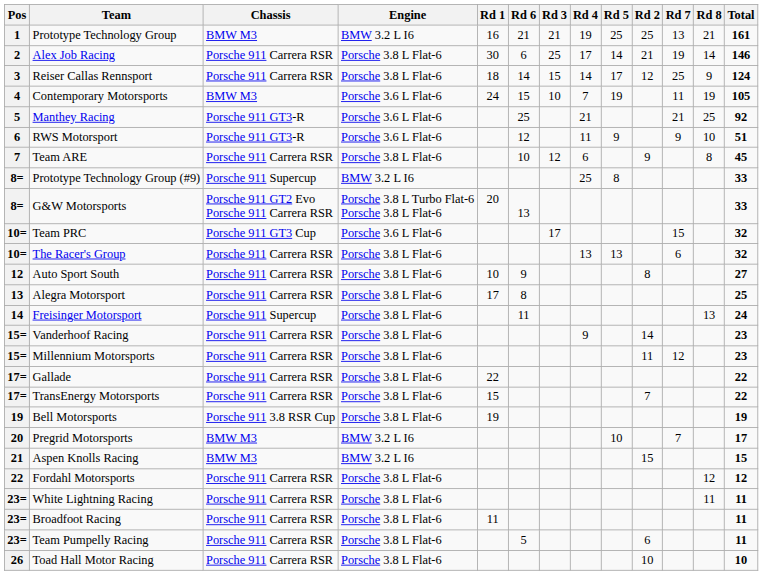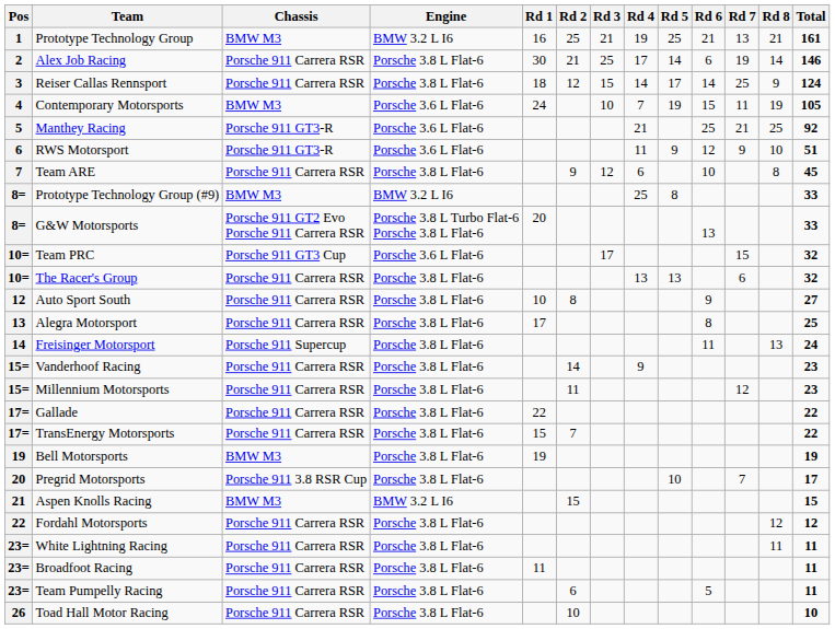 <table class="wikitable" style="font-size: 90%;">
 <tr>
 <th>Pos</th>
 <th>Team</th>
 <th>Chassis</th>
 <th>Engine</th>
 <th>Rd 1</th>
-<th>Rd 6</th>
+<th>Rd 2</th>
 <th>Rd 3</th>
 <th>Rd 4</th>
 <th>Rd 5</th>
-<th>Rd 2</th>
+<th>Rd 6</th>
 <th>Rd 7</th>
 <th>Rd 8</th>
 <th>Total</th>
 </tr>
 <tr>
 <th>1</th>
 <td> Prototype Technology Group</td>
 <td><a href='#'>BMW M3</a></td>
 <td><a href='#'>BMW</a> 3.2 L I6</td>
 <td align="center">16</td>
-<td align="center">21</td>
+<td align="center">25</td>
 <td align="center">21</td>
 <td align="center">19</td>
 <td align="center">25</td>
-<td align="center">25</td>
+<td align="center">21</td>
 <td align="center">13</td>
 <td align="center">21</td>
 <td align="center"><strong>161</strong></td>
 </tr>
 <tr>
 <th>2</th>
 <td> <a href='#'>Alex Job Racing</a></td>
 <td><a href='#'>Porsche 911</a> Carrera RSR</td>
 <td><a href='#'>Porsche</a> 3.8 L Flat-6</td>
 <td align="center">30</td>
-<td align="center">6</td>
+<td align="center">21</td>
 <td align="center">25</td>
 <td align="center">17</td>
 <td align="center">14</td>
-<td align="center">21</td>
+<td align="center">6</td>
 <td align="center">19</td>
 <td align="center">14</td>
 <td align="center"><strong>146</strong></td>
 </tr>
 <tr>
 <th>3</th>
 <td> Reiser Callas Rennsport</td>
 <td><a href='#'>Porsche 911</a> Carrera RSR</td>
 <td><a href='#'>Porsche</a> 3.8 L Flat-6</td>
 <td align="center">18</td>
-<td align="center">14</td>
+<td align="center">12</td>
 <td align="center">15</td>
 <td align="center">14</td>
 <td align="center">17</td>
-<td align="center">12</td>
+<td align="center">14</td>
 <td align="center">25</td>
 <td align="center">9</td>
 <td align="center"><strong>124</strong></td>
 </tr>
 <tr>
 <th>4</th>
 <td> Contemporary Motorsports</td>
 <td><a href='#'>BMW M3</a></td>
 <td><a href='#'>Porsche</a> 3.6 L Flat-6</td>
 <td align="center">24</td>
-<td align="center">15</td>
+<td></td>
 <td align="center">10</td>
 <td align="center">7</td>
 <td align="center">19</td>
-<td></td>
+<td align="center">15</td>
 <td align="center">11</td>
 <td align="center">19</td>
 <td align="center"><strong>105</strong></td>
 </tr>
 <tr>
 <th>5</th>
 <td> <a href='#'>Manthey Racing</a></td>
 <td><a href='#'>Porsche 911 GT3</a>-R</td>
 <td><a href='#'>Porsche</a> 3.6 L Flat-6</td>
 <td></td>
-<td align="center">25</td>
+<td></td>
 <td></td>
 <td align="center">21</td>
 <td></td>
-<td></td>
+<td align="center">25</td>
 <td align="center">21</td>
 <td align="center">25</td>
 <td align="center"><strong>92</strong></td>
 </tr>
 <tr>
 <th>6</th>
 <td> RWS Motorsport</td>
 <td><a href='#'>Porsche 911 GT3</a>-R</td>
 <td><a href='#'>Porsche</a> 3.6 L Flat-6</td>
 <td></td>
-<td align="center">12</td>
+<td></td>
 <td></td>
 <td align="center">11</td>
 <td align="center">9</td>
-<td></td>
+<td align="center">12</td>
 <td align="center">9</td>
 <td align="center">10</td>
 <td align="center"><strong>51</strong></td>
 </tr>
 <tr>
 <th>7</th>
 <td> Team ARE</td>
 <td><a href='#'>Porsche 911</a> Carrera RSR</td>
 <td><a href='#'>Porsche</a> 3.8 L Flat-6</td>
 <td></td>
-<td align="center">10</td>
+<td align="center">9</td>
 <td align="center">12</td>
 <td align="center">6</td>
 <td></td>
-<td align="center">9</td>
+<td align="center">10</td>
 <td></td>
 <td align="center">8</td>
 <td align="center"><strong>45</strong></td>
 </tr>
 <tr>
 <th>8=</th>
 <td> Prototype Technology Group (#9)</td>
-<td><a href='#'>Porsche 911</a> Supercup</td>
+<td><a href='#'>BMW M3</a></td>
 <td><a href='#'>BMW</a> 3.2 L I6</td>
 <td></td>
 <td></td>
 <td></td>
 <td align="center">25</td>
 <td align="center">8</td>
 <td></td>
 <td></td>
 <td></td>
 <td align="center"><strong>33</strong></td>
 </tr>
 <tr>
 <th>8=</th>
 <td> G&W Motorsports</td>
 <td><a href='#'>Porsche 911 GT2</a> Evo<br><a href='#'>Porsche 911</a> Carrera RSR</td>
 <td><a href='#'>Porsche</a> 3.8 L Turbo Flat-6<br><a href='#'>Porsche</a> 3.8 L Flat-6</td>
 <td align="center">20<br><br></td>
-<td align="center"><br>13</td>
 <td></td>
 <td></td>
 <td></td>
 <td></td>
+<td align="center"><br>13</td>
 <td></td>
 <td></td>
 <td align="center"><strong>33</strong></td>
 </tr>
 <tr>
 <th>10=</th>
 <td> Team PRC</td>
 <td><a href='#'>Porsche 911 GT3</a> Cup</td>
 <td><a href='#'>Porsche</a> 3.6 L Flat-6</td>
 <td></td>
 <td></td>
 <td align="center">17</td>
 <td></td>
 <td></td>
 <td></td>
 <td align="center">15</td>
 <td></td>
 <td align="center"><strong>32</strong></td>
 </tr>
 <tr>
 <th>10=</th>
 <td> <a href='#'>The Racer's Group</a></td>
 <td><a href='#'>Porsche 911</a> Carrera RSR</td>
 <td><a href='#'>Porsche</a> 3.8 L Flat-6</td>
 <td></td>
 <td></td>
 <td></td>
 <td align="center">13</td>
 <td align="center">13</td>
 <td></td>
 <td align="center">6</td>
 <td></td>
 <td align="center"><strong>32</strong></td>
 </tr>
 <tr>
 <th>12</th>
 <td> Auto Sport South</td>
 <td><a href='#'>Porsche 911</a> Carrera RSR</td>
 <td><a href='#'>Porsche</a> 3.8 L Flat-6</td>
 <td align="center">10</td>
-<td align="center">9</td>
+<td align="center">8</td>
 <td></td>
 <td></td>
 <td></td>
-<td align="center">8</td>
+<td align="center">9</td>
 <td></td>
 <td></td>
 <td align="center"><strong>27</strong></td>
 </tr>
 <tr>
 <th>13</th>
 <td> Alegra Motorsport</td>
 <td><a href='#'>Porsche 911</a> Carrera RSR</td>
 <td><a href='#'>Porsche</a> 3.8 L Flat-6</td>
 <td align="center">17</td>
-<td align="center">8</td>
 <td></td>
 <td></td>
 <td></td>
 <td></td>
+<td align="center">8</td>
 <td></td>
 <td></td>
 <td align="center"><strong>25</strong></td>
 </tr>
 <tr>
 <th>14</th>
 <td> <a href='#'>Freisinger Motorsport</a></td>
 <td><a href='#'>Porsche 911</a> Supercup</td>
 <td><a href='#'>Porsche</a> 3.8 L Flat-6</td>
 <td></td>
-<td align="center">11</td>
 <td></td>
 <td></td>
 <td></td>
 <td></td>
+<td align="center">11</td>
 <td></td>
 <td align="center">13</td>
 <td align="center"><strong>24</strong></td>
 </tr>
 <tr>
 <th>15=</th>
 <td> Vanderhoof Racing</td>
 <td><a href='#'>Porsche 911</a> Carrera RSR</td>
 <td><a href='#'>Porsche</a> 3.8 L Flat-6</td>
 <td></td>
-<td></td>
+<td align="center">14</td>
 <td></td>
 <td align="center">9</td>
 <td></td>
-<td align="center">14</td>
+<td></td>
 <td></td>
 <td></td>
 <td align="center"><strong>23</strong></td>
 </tr>
 <tr>
 <th>15=</th>
 <td> Millennium Motorsports</td>
 <td><a href='#'>Porsche 911</a> Carrera RSR</td>
 <td><a href='#'>Porsche</a> 3.8 L Flat-6</td>
 <td></td>
+<td align="center">11</td>
 <td></td>
 <td></td>
 <td></td>
 <td></td>
-<td align="center">11</td>
 <td align="center">12</td>
 <td></td>
 <td align="center"><strong>23</strong></td>
 </tr>
 <tr>
 <th>17=</th>
 <td> Gallade</td>
 <td><a href='#'>Porsche 911</a> Carrera RSR</td>
 <td><a href='#'>Porsche</a> 3.8 L Flat-6</td>
 <td align="center">22</td>
 <td></td>
 <td></td>
 <td></td>
 <td></td>
 <td></td>
 <td></td>
 <td></td>
 <td align="center"><strong>22</strong></td>
 </tr>
 <tr>
 <th>17=</th>
 <td> TransEnergy Motorsports</td>
 <td><a href='#'>Porsche 911</a> Carrera RSR</td>
 <td><a href='#'>Porsche</a> 3.8 L Flat-6</td>
 <td align="center">15</td>
+<td align="center">7</td>
 <td></td>
 <td></td>
 <td></td>
 <td></td>
-<td align="center">7</td>
 <td></td>
 <td></td>
 <td align="center"><strong>22</strong></td>
 </tr>
 <tr>
 <th>19</th>
 <td> Bell Motorsports</td>
-<td><a href='#'>Porsche 911</a> 3.8 RSR Cup</td>
+<td><a href='#'>BMW M3</a></td>
 <td><a href='#'>Porsche</a> 3.8 L Flat-6</td>
 <td align="center">19</td>
 <td></td>
 <td></td>
 <td></td>
 <td></td>
 <td></td>
 <td></td>
 <td></td>
 <td align="center"><strong>19</strong></td>
 </tr>
 <tr>
 <th>20</th>
 <td> Pregrid Motorsports</td>
-<td><a href='#'>BMW M3</a></td>
-<td><a href='#'>BMW</a> 3.2 L I6</td>
+<td><a href='#'>Porsche 911</a> 3.8 RSR Cup</td>
+<td><a href='#'>Porsche</a> 3.8 L Flat-6</td>
 <td></td>
 <td></td>
 <td></td>
 <td></td>
 <td align="center">10</td>
 <td></td>
 <td align="center">7</td>
 <td></td>
 <td align="center"><strong>17</strong></td>
 </tr>
 <tr>
 <th>21</th>
 <td> Aspen Knolls Racing</td>
 <td><a href='#'>BMW M3</a></td>
 <td><a href='#'>BMW</a> 3.2 L I6</td>
 <td></td>
+<td align="center">15</td>
 <td></td>
 <td></td>
 <td></td>
 <td></td>
-<td align="center">15</td>
 <td></td>
 <td></td>
 <td align="center"><strong>15</strong></td>
 </tr>
 <tr>
 <th>22</th>
 <td> Fordahl Motorsports</td>
 <td><a href='#'>Porsche 911</a> Carrera RSR</td>
 <td><a href='#'>Porsche</a> 3.8 L Flat-6</td>
 <td></td>
 <td></td>
 <td></td>
 <td></td>
 <td></td>
 <td></td>
 <td></td>
 <td align="center">12</td>
 <td align="center"><strong>12</strong></td>
 </tr>
 <tr>
 <th>23=</th>
 <td> White Lightning Racing</td>
 <td><a href='#'>Porsche 911</a> Carrera RSR</td>
 <td><a href='#'>Porsche</a> 3.8 L Flat-6</td>
 <td></td>
 <td></td>
 <td></td>
 <td></td>
 <td></td>
 <td></td>
 <td></td>
 <td align="center">11</td>
 <td align="center"><strong>11</strong></td>
 </tr>
 <tr>
 <th>23=</th>
 <td> Broadfoot Racing</td>
 <td><a href='#'>Porsche 911</a> Carrera RSR</td>
 <td><a href='#'>Porsche</a> 3.8 L Flat-6</td>
 <td align="center">11</td>
 <td></td>
 <td></td>
 <td></td>
 <td></td>
 <td></td>
 <td></td>
 <td></td>
 <td align="center"><strong>11</strong></td>
 </tr>
 <tr>
 <th>23=</th>
 <td> Team Pumpelly Racing</td>
 <td><a href='#'>Porsche 911</a> Carrera RSR</td>
 <td><a href='#'>Porsche</a> 3.8 L Flat-6</td>
 <td></td>
-<td align="center">5</td>
+<td align="center">6</td>
 <td></td>
 <td></td>
 <td></td>
-<td align="center">6</td>
+<td align="center">5</td>
 <td></td>
 <td></td>
 <td align="center"><strong>11</strong></td>
 </tr>
 <tr>
 <th>26</th>
 <td> Toad Hall Motor Racing</td>
 <td><a href='#'>Porsche 911</a> Carrera RSR</td>
 <td><a href='#'>Porsche</a> 3.8 L Flat-6</td>
 <td></td>
+<td align="center">10</td>
 <td></td>
 <td></td>
 <td></td>
 <td></td>
-<td align="center">10</td>
 <td></td>
 <td></td>
 <td align="center"><strong>10</strong></td>
 </tr>
 </table>
